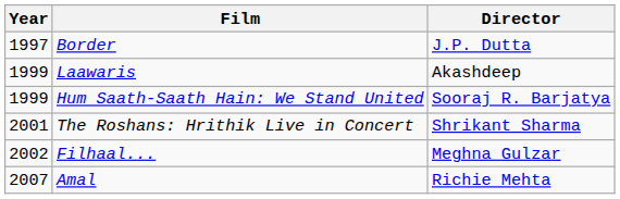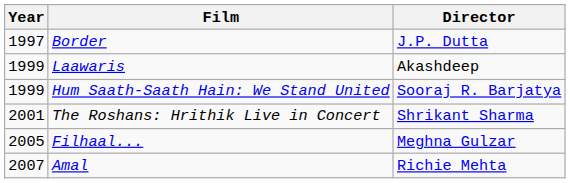 <table class="wikitable">
 <tr>
 <th>Year</th>
 <th>Film</th>
 <th>Director</th>
 </tr>
 <tr>
 <td>1997</td>
 <td><em><a href='#'>Border</a></em></td>
 <td><a href='#'>J.P. Dutta</a></td>
 </tr>
 <tr>
 <td>1999</td>
 <td><em><a href='#'>Laawaris</a></em></td>
 <td>Akashdeep</td>
 </tr>
 <tr>
 <td>1999</td>
 <td><em><a href='#'>Hum Saath-Saath Hain: We Stand United</a></em></td>
 <td><a href='#'>Sooraj R. Barjatya</a></td>
 </tr>
 <tr>
 <td>2001</td>
 <td><em>The Roshans: Hrithik Live in Concert</em></td>
 <td><a href='#'>Shrikant Sharma</a></td>
 </tr>
 <tr>
-<td>2002</td>
+<td>2005</td>
 <td><em><a href='#'>Filhaal...</a></em></td>
 <td><a href='#'>Meghna Gulzar</a></td>
 </tr>
 <tr>
 <td>2007</td>
 <td><em><a href='#'>Amal</a></em></td>
 <td><a href='#'>Richie Mehta</a></td>
 </tr>
 </table>
